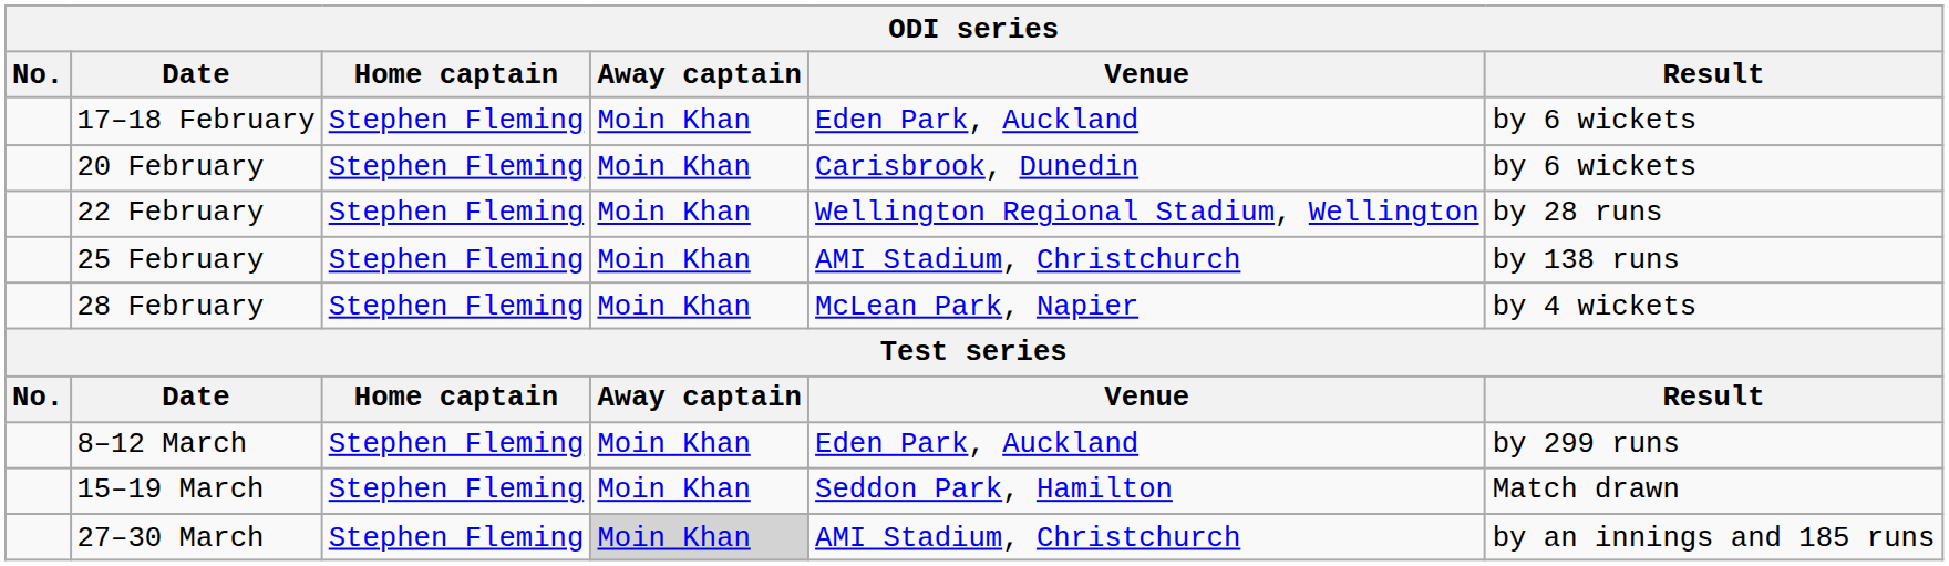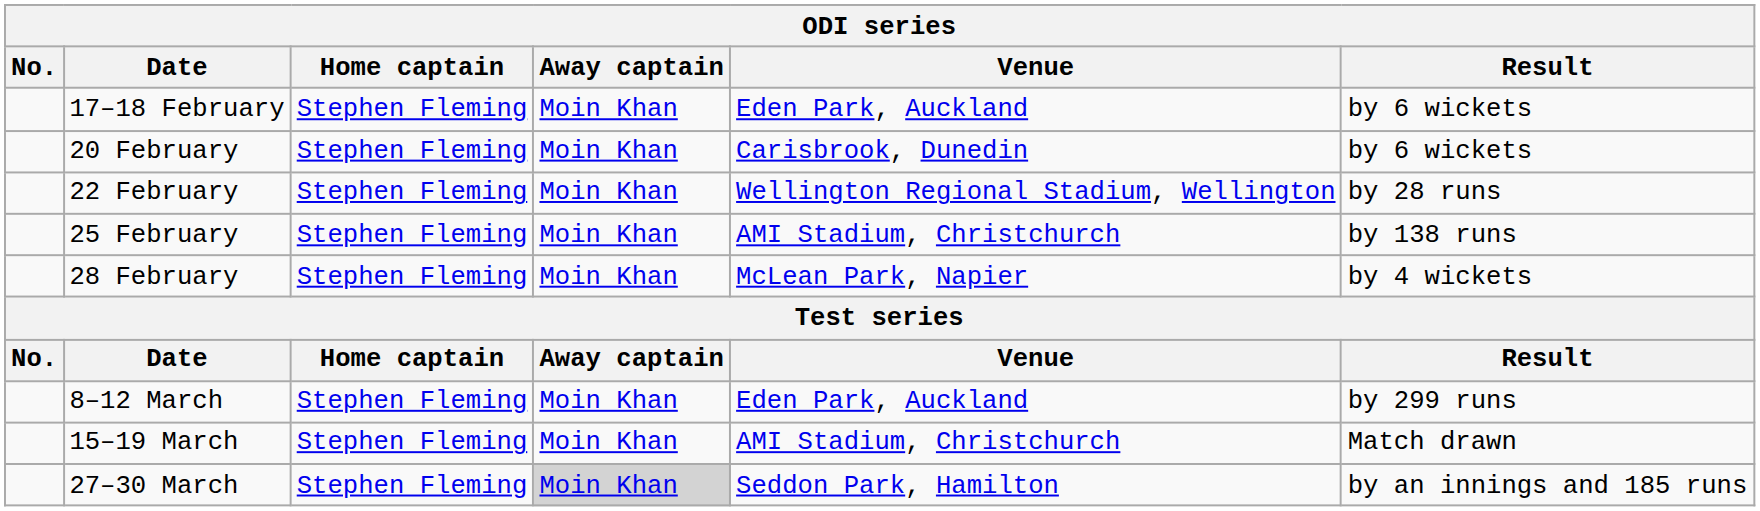 <table class="wikitable">
 <tr>
 <th colspan="9">ODI series</th>
 </tr>
 <tr>
 <th>No.</th>
 <th>Date</th>
 <th>Home captain</th>
 <th>Away captain</th>
 <th>Venue</th>
 <th>Result</th>
 </tr>
 <tr>
 <td></td>
 <td>17–18 February</td>
 <td><a href='#'>Stephen Fleming</a></td>
 <td><a href='#'>Moin Khan</a></td>
 <td><a href='#'>Eden Park</a>, <a href='#'>Auckland</a></td>
 <td> by 6 wickets</td>
 </tr>
 <tr>
 <td></td>
 <td>20 February</td>
 <td><a href='#'>Stephen Fleming</a></td>
 <td><a href='#'>Moin Khan</a></td>
 <td><a href='#'>Carisbrook</a>, <a href='#'>Dunedin</a></td>
 <td> by 6 wickets</td>
 </tr>
 <tr>
 <td></td>
 <td>22 February</td>
 <td><a href='#'>Stephen Fleming</a></td>
 <td><a href='#'>Moin Khan</a></td>
 <td><a href='#'>Wellington Regional Stadium</a>, <a href='#'>Wellington</a></td>
 <td> by 28 runs</td>
 </tr>
 <tr>
 <td></td>
 <td>25 February</td>
 <td><a href='#'>Stephen Fleming</a></td>
 <td><a href='#'>Moin Khan</a></td>
 <td><a href='#'>AMI Stadium</a>, <a href='#'>Christchurch</a></td>
 <td> by 138 runs</td>
 </tr>
 <tr>
 <td></td>
 <td>28 February</td>
 <td><a href='#'>Stephen Fleming</a></td>
 <td><a href='#'>Moin Khan</a></td>
 <td><a href='#'>McLean Park</a>, <a href='#'>Napier</a></td>
 <td> by 4 wickets</td>
 </tr>
 <tr>
 <th colspan="9">Test series</th>
 </tr>
 <tr>
 <th>No.</th>
 <th>Date</th>
 <th>Home captain</th>
 <th>Away captain</th>
 <th>Venue</th>
 <th>Result</th>
 </tr>
 <tr>
 <td></td>
 <td>8–12 March</td>
 <td><a href='#'>Stephen Fleming</a></td>
 <td><a href='#'>Moin Khan</a></td>
 <td><a href='#'>Eden Park</a>, <a href='#'>Auckland</a></td>
 <td> by 299 runs</td>
 </tr>
 <tr>
 <td></td>
 <td>15–19 March</td>
 <td><a href='#'>Stephen Fleming</a></td>
 <td><a href='#'>Moin Khan</a></td>
-<td><a href='#'>Seddon Park</a>, <a href='#'>Hamilton</a></td>
+<td><a href='#'>AMI Stadium</a>, <a href='#'>Christchurch</a></td>
 <td>Match drawn</td>
 </tr>
 <tr>
 <td></td>
 <td>27–30 March</td>
 <td><a href='#'>Stephen Fleming</a></td>
 <td style="background: lightgrey;"><a href='#'>Moin Khan</a></td>
-<td><a href='#'>AMI Stadium</a>, <a href='#'>Christchurch</a></td>
+<td><a href='#'>Seddon Park</a>, <a href='#'>Hamilton</a></td>
 <td> by an innings and 185 runs</td>
 </tr>
 </table>
